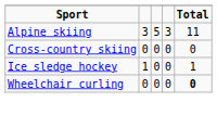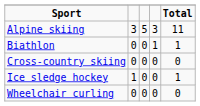 <table class="wikitable sortable" style="font-size:95%" align="right">
 <tr bgcolor="#efefef">
 </tr>
 <tr style="text-align:center;">
 <td><strong>Sport</strong></td>
 <td class="unsortable"></td>
 <td class="unsortable"></td>
 <td class="unsortable"></td>
 <td><strong>Total</strong></td>
 </tr>
 <tr style="text-align:center;">
 <td align=left><a href='#'>Alpine skiing</a></td>
 <td>3</td>
 <td>5</td>
 <td>3</td>
 <td>11</td>
+</tr>
+<tr style="text-align:center;">
+<td align=left><a href='#'>Biathlon</a></td>
+<td>0</td>
+<td>0</td>
+<td>1</td>
+<td>1</td>
 </tr>
 <tr style="text-align:center;">
 <td align=left><a href='#'>Cross-country skiing</a></td>
 <td>0</td>
 <td>0</td>
 <td>0</td>
 <td>0</td>
 </tr>
 <tr style="text-align:center;">
 <td align=left><a href='#'>Ice sledge hockey</a></td>
 <td>1</td>
 <td>0</td>
 <td>0</td>
 <td>1</td>
 </tr>
 <tr style="text-align:center;">
 <td align=left><a href='#'>Wheelchair curling</a></td>
 <td>0</td>
 <td>0</td>
 <td>0</td>
-<td><strong>0</strong></td>
+<td>0</td>
 </tr>
 </table>
